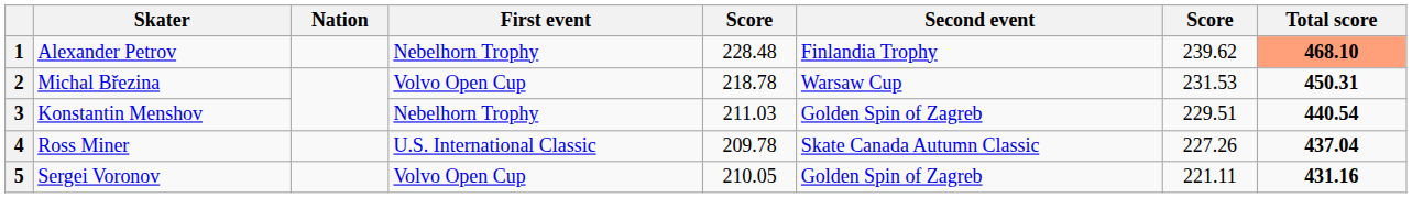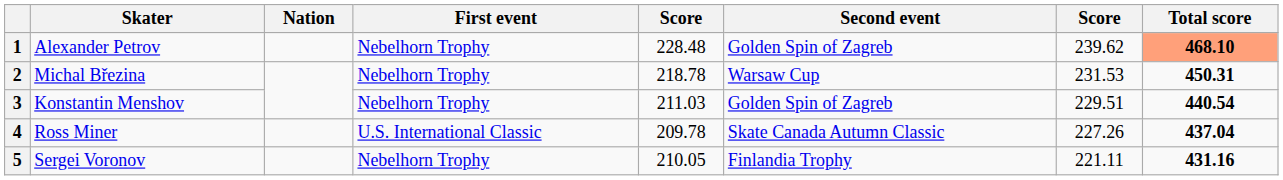 <table class="wikitable unsortable" style="text-align:left; width:90%">
 <tr>
 <th scope="col"></th>
 <th scope="col">Skater</th>
 <th scope="col">Nation</th>
 <th scope="col">First event</th>
 <th scope="col">Score</th>
 <th scope="col">Second event</th>
 <th scope="col">Score</th>
 <th scope="col">Total score</th>
 </tr>
 <tr>
 <th scope="row">1</th>
 <td><a href='#'>Alexander Petrov</a></td>
 <td></td>
 <td><a href='#'>Nebelhorn Trophy</a></td>
 <td style="text-align:center">228.48</td>
-<td><a href='#'>Finlandia Trophy</a></td>
+<td><a href='#'>Golden Spin of Zagreb</a></td>
 <td style="text-align:center">239.62</td>
 <td style="background: lightsalmon; text-align:center"><strong>468.10</strong></td>
 </tr>
 <tr>
 <th scope="row">2</th>
 <td><a href='#'>Michal Březina</a></td>
 <td rowspan="2"></td>
-<td><a href='#'>Volvo Open Cup</a></td>
+<td><a href='#'>Nebelhorn Trophy</a></td>
 <td style="text-align:center">218.78</td>
 <td><a href='#'>Warsaw Cup</a></td>
 <td style="text-align:center">231.53</td>
 <td style="text-align:center"><strong>450.31</strong></td>
 </tr>
 <tr>
 <th scope="row">3</th>
 <td><a href='#'>Konstantin Menshov</a></td>
 <td><a href='#'>Nebelhorn Trophy</a></td>
 <td style="text-align:center">211.03</td>
 <td><a href='#'>Golden Spin of Zagreb</a></td>
 <td style="text-align:center">229.51</td>
 <td style="text-align:center"><strong>440.54</strong></td>
 </tr>
 <tr>
 <th scope="row">4</th>
 <td><a href='#'>Ross Miner</a></td>
 <td></td>
 <td><a href='#'>U.S. International Classic</a></td>
 <td style="text-align:center">209.78</td>
 <td><a href='#'>Skate Canada Autumn Classic</a></td>
 <td style="text-align:center">227.26</td>
 <td style="text-align:center"><strong>437.04</strong></td>
 </tr>
 <tr>
 <th scope="row">5</th>
 <td><a href='#'>Sergei Voronov</a></td>
 <td></td>
-<td><a href='#'>Volvo Open Cup</a></td>
+<td><a href='#'>Nebelhorn Trophy</a></td>
 <td style="text-align:center">210.05</td>
-<td><a href='#'>Golden Spin of Zagreb</a></td>
+<td><a href='#'>Finlandia Trophy</a></td>
 <td style="text-align:center">221.11</td>
 <td style="text-align:center"><strong>431.16</strong></td>
 </tr>
 </table>
